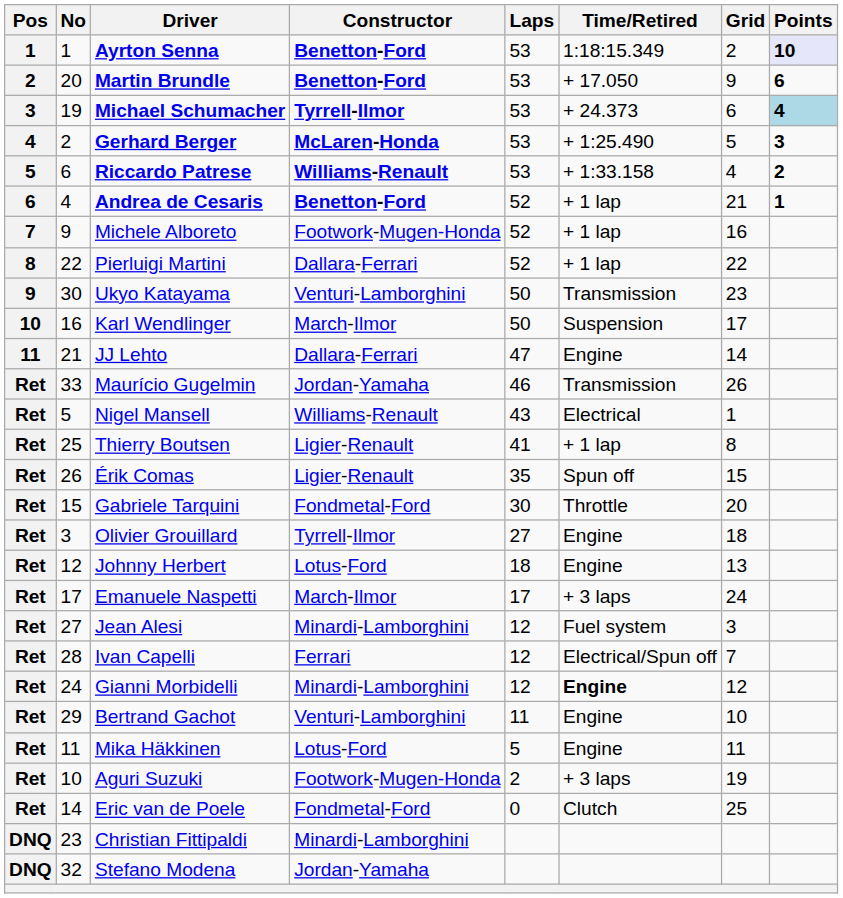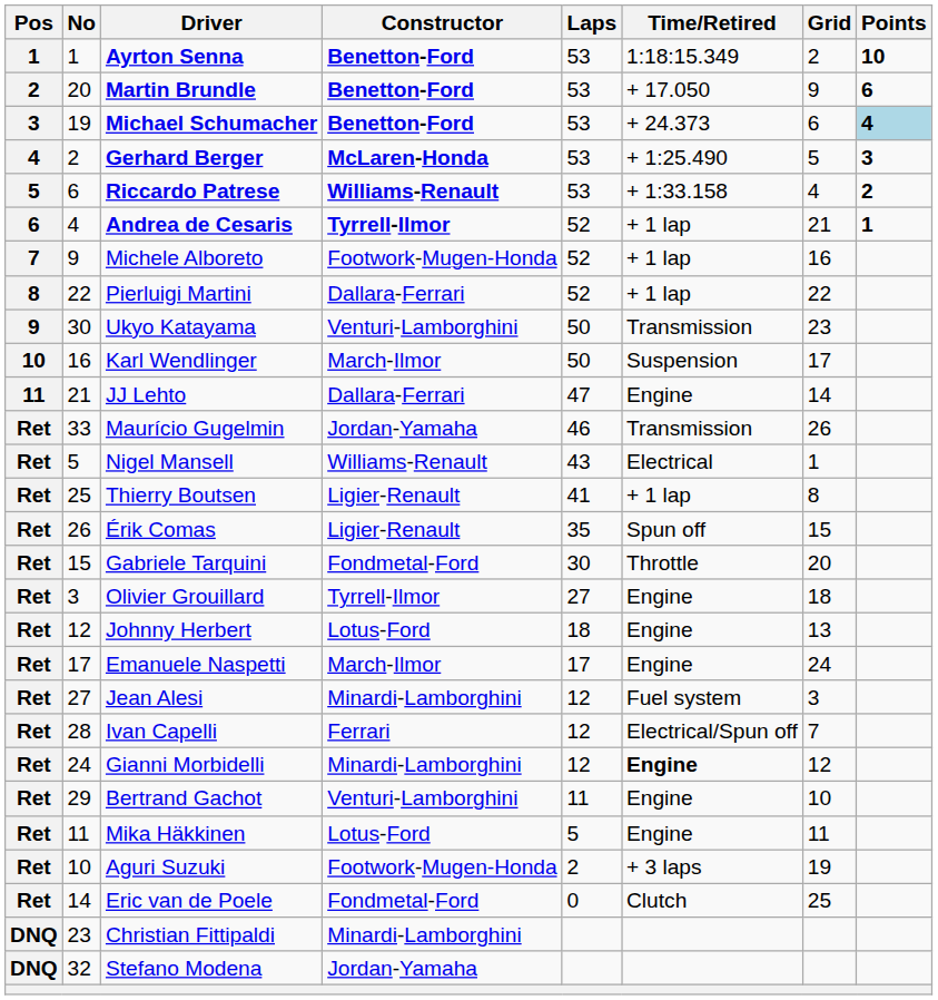 <table class="wikitable" style="font-size: 95%;">
 <tr>
 <th>Pos</th>
 <th>No</th>
 <th>Driver</th>
 <th>Constructor</th>
 <th>Laps</th>
 <th>Time/Retired</th>
 <th>Grid</th>
 <th>Points</th>
 </tr>
 <tr>
 <th>1</th>
 <td>1</td>
 <td> <strong><a href='#'>Ayrton Senna</a></strong></td>
 <td><strong><a href='#'>Benetton</a>-<a href='#'>Ford</a></strong></td>
 <td>53</td>
 <td>1:18:15.349</td>
 <td>2</td>
-<td style="background: lavender;"><strong>10</strong></td>
+<td><strong>10</strong></td>
 </tr>
 <tr>
 <th>2</th>
 <td>20</td>
 <td> <strong><a href='#'>Martin Brundle</a></strong></td>
 <td><strong><a href='#'>Benetton</a>-<a href='#'>Ford</a></strong></td>
 <td>53</td>
 <td>+ 17.050</td>
 <td>9</td>
 <td><strong>6</strong></td>
 </tr>
 <tr>
 <th>3</th>
 <td>19</td>
 <td> <strong><a href='#'>Michael Schumacher</a></strong></td>
-<td><strong><a href='#'>Tyrrell</a>-<a href='#'>Ilmor</a></strong></td>
+<td><strong><a href='#'>Benetton</a>-<a href='#'>Ford</a></strong></td>
 <td>53</td>
 <td>+ 24.373</td>
 <td>6</td>
 <td style="background: lightblue;"><strong>4</strong></td>
 </tr>
 <tr>
 <th>4</th>
 <td>2</td>
 <td> <strong><a href='#'>Gerhard Berger</a></strong></td>
 <td><strong><a href='#'>McLaren</a>-<a href='#'>Honda</a></strong></td>
 <td>53</td>
 <td>+ 1:25.490</td>
 <td>5</td>
 <td><strong>3</strong></td>
 </tr>
 <tr>
 <th>5</th>
 <td>6</td>
 <td> <strong><a href='#'>Riccardo Patrese</a></strong></td>
 <td><strong><a href='#'>Williams</a>-<a href='#'>Renault</a></strong></td>
 <td>53</td>
 <td>+ 1:33.158</td>
 <td>4</td>
 <td><strong>2</strong></td>
 </tr>
 <tr>
 <th>6</th>
 <td>4</td>
 <td> <strong><a href='#'>Andrea de Cesaris</a></strong></td>
-<td><strong><a href='#'>Benetton</a>-<a href='#'>Ford</a></strong></td>
+<td><strong><a href='#'>Tyrrell</a>-<a href='#'>Ilmor</a></strong></td>
 <td>52</td>
 <td>+ 1 lap</td>
 <td>21</td>
 <td><strong>1</strong></td>
 </tr>
 <tr>
 <th>7</th>
 <td>9</td>
 <td> <a href='#'>Michele Alboreto</a></td>
 <td><a href='#'>Footwork</a>-<a href='#'>Mugen-Honda</a></td>
 <td>52</td>
 <td>+ 1 lap</td>
 <td>16</td>
 <td></td>
 </tr>
 <tr>
 <th>8</th>
 <td>22</td>
 <td> <a href='#'>Pierluigi Martini</a></td>
 <td><a href='#'>Dallara</a>-<a href='#'>Ferrari</a></td>
 <td>52</td>
 <td>+ 1 lap</td>
 <td>22</td>
 <td></td>
 </tr>
 <tr>
 <th>9</th>
 <td>30</td>
 <td> <a href='#'>Ukyo Katayama</a></td>
 <td><a href='#'>Venturi</a>-<a href='#'>Lamborghini</a></td>
 <td>50</td>
 <td>Transmission</td>
 <td>23</td>
 <td></td>
 </tr>
 <tr>
 <th>10</th>
 <td>16</td>
 <td> <a href='#'>Karl Wendlinger</a></td>
 <td><a href='#'>March</a>-<a href='#'>Ilmor</a></td>
 <td>50</td>
 <td>Suspension</td>
 <td>17</td>
 <td></td>
 </tr>
 <tr>
 <th>11</th>
 <td>21</td>
 <td> <a href='#'>JJ Lehto</a></td>
 <td><a href='#'>Dallara</a>-<a href='#'>Ferrari</a></td>
 <td>47</td>
 <td>Engine</td>
 <td>14</td>
 <td></td>
 </tr>
 <tr>
 <th>Ret</th>
 <td>33</td>
 <td> <a href='#'>Maurício Gugelmin</a></td>
 <td><a href='#'>Jordan</a>-<a href='#'>Yamaha</a></td>
 <td>46</td>
 <td>Transmission</td>
 <td>26</td>
 <td></td>
 </tr>
 <tr>
 <th>Ret</th>
 <td>5</td>
 <td> <a href='#'>Nigel Mansell</a></td>
 <td><a href='#'>Williams</a>-<a href='#'>Renault</a></td>
 <td>43</td>
 <td>Electrical</td>
 <td>1</td>
 <td></td>
 </tr>
 <tr>
 <th>Ret</th>
 <td>25</td>
 <td> <a href='#'>Thierry Boutsen</a></td>
 <td><a href='#'>Ligier</a>-<a href='#'>Renault</a></td>
 <td>41</td>
 <td>+ 1 lap</td>
 <td>8</td>
 <td></td>
 </tr>
 <tr>
 <th>Ret</th>
 <td>26</td>
 <td> <a href='#'>Érik Comas</a></td>
 <td><a href='#'>Ligier</a>-<a href='#'>Renault</a></td>
 <td>35</td>
 <td>Spun off</td>
 <td>15</td>
 <td></td>
 </tr>
 <tr>
 <th>Ret</th>
 <td>15</td>
 <td> <a href='#'>Gabriele Tarquini</a></td>
 <td><a href='#'>Fondmetal</a>-<a href='#'>Ford</a></td>
 <td>30</td>
 <td>Throttle</td>
 <td>20</td>
 <td></td>
 </tr>
 <tr>
 <th>Ret</th>
 <td>3</td>
 <td> <a href='#'>Olivier Grouillard</a></td>
 <td><a href='#'>Tyrrell</a>-<a href='#'>Ilmor</a></td>
 <td>27</td>
 <td>Engine</td>
 <td>18</td>
 <td></td>
 </tr>
 <tr>
 <th>Ret</th>
 <td>12</td>
 <td> <a href='#'>Johnny Herbert</a></td>
 <td><a href='#'>Lotus</a>-<a href='#'>Ford</a></td>
 <td>18</td>
 <td>Engine</td>
 <td>13</td>
 <td></td>
 </tr>
 <tr>
 <th>Ret</th>
 <td>17</td>
 <td> <a href='#'>Emanuele Naspetti</a></td>
 <td><a href='#'>March</a>-<a href='#'>Ilmor</a></td>
 <td>17</td>
-<td>+ 3 laps</td>
+<td>Engine</td>
 <td>24</td>
 <td></td>
 </tr>
 <tr>
 <th>Ret</th>
 <td>27</td>
 <td> <a href='#'>Jean Alesi</a></td>
 <td><a href='#'>Minardi</a>-<a href='#'>Lamborghini</a></td>
 <td>12</td>
 <td>Fuel system</td>
 <td>3</td>
 <td></td>
 </tr>
 <tr>
 <th>Ret</th>
 <td>28</td>
 <td> <a href='#'>Ivan Capelli</a></td>
 <td><a href='#'>Ferrari</a></td>
 <td>12</td>
 <td>Electrical/Spun off</td>
 <td>7</td>
 <td></td>
 </tr>
 <tr>
 <th>Ret</th>
 <td>24</td>
 <td> <a href='#'>Gianni Morbidelli</a></td>
 <td><a href='#'>Minardi</a>-<a href='#'>Lamborghini</a></td>
 <td>12</td>
 <td><strong>Engine</strong></td>
 <td>12</td>
 <td></td>
 </tr>
 <tr>
 <th>Ret</th>
 <td>29</td>
 <td> <a href='#'>Bertrand Gachot</a></td>
 <td><a href='#'>Venturi</a>-<a href='#'>Lamborghini</a></td>
 <td>11</td>
 <td>Engine</td>
 <td>10</td>
 <td></td>
 </tr>
 <tr>
 <th>Ret</th>
 <td>11</td>
 <td> <a href='#'>Mika Häkkinen</a></td>
 <td><a href='#'>Lotus</a>-<a href='#'>Ford</a></td>
 <td>5</td>
 <td>Engine</td>
 <td>11</td>
 <td></td>
 </tr>
 <tr>
 <th>Ret</th>
 <td>10</td>
 <td> <a href='#'>Aguri Suzuki</a></td>
 <td><a href='#'>Footwork</a>-<a href='#'>Mugen-Honda</a></td>
 <td>2</td>
 <td>+ 3 laps</td>
 <td>19</td>
 <td></td>
 </tr>
 <tr>
 <th>Ret</th>
 <td>14</td>
 <td> <a href='#'>Eric van de Poele</a></td>
 <td><a href='#'>Fondmetal</a>-<a href='#'>Ford</a></td>
 <td>0</td>
 <td>Clutch</td>
 <td>25</td>
 <td></td>
 </tr>
 <tr>
 <th>DNQ</th>
 <td>23</td>
 <td> <a href='#'>Christian Fittipaldi</a></td>
 <td><a href='#'>Minardi</a>-<a href='#'>Lamborghini</a></td>
 <td></td>
 <td></td>
 <td></td>
 <td></td>
 </tr>
 <tr>
 <th>DNQ</th>
 <td>32</td>
 <td> <a href='#'>Stefano Modena</a></td>
 <td><a href='#'>Jordan</a>-<a href='#'>Yamaha</a></td>
 <td></td>
 <td></td>
 <td></td>
 <td></td>
 </tr>
 <tr>
 <th colspan="8"></th>
 </tr>
 </table>
